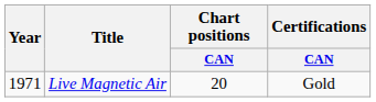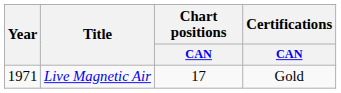 <table class="wikitable">
 <tr>
 <th rowspan="2">Year</th>
 <th rowspan="2">Title</th>
 <th>Chart positions</th>
 <th>Certifications</th>
 </tr>
 <tr style="font-size: smaller;">
 <th style="width:90px;"><a href='#'>CAN</a><br></th>
 <th style="width:90px;"><a href='#'>CAN</a><br></th>
 </tr>
 <tr>
 <td>1971</td>
 <td><em><a href='#'>Live Magnetic Air</a></em></td>
-<td style="text-align:center;">20</td>
+<td style="text-align:center;">17</td>
 <td style="text-align:center;">Gold</td>
 </tr>
 </table>
